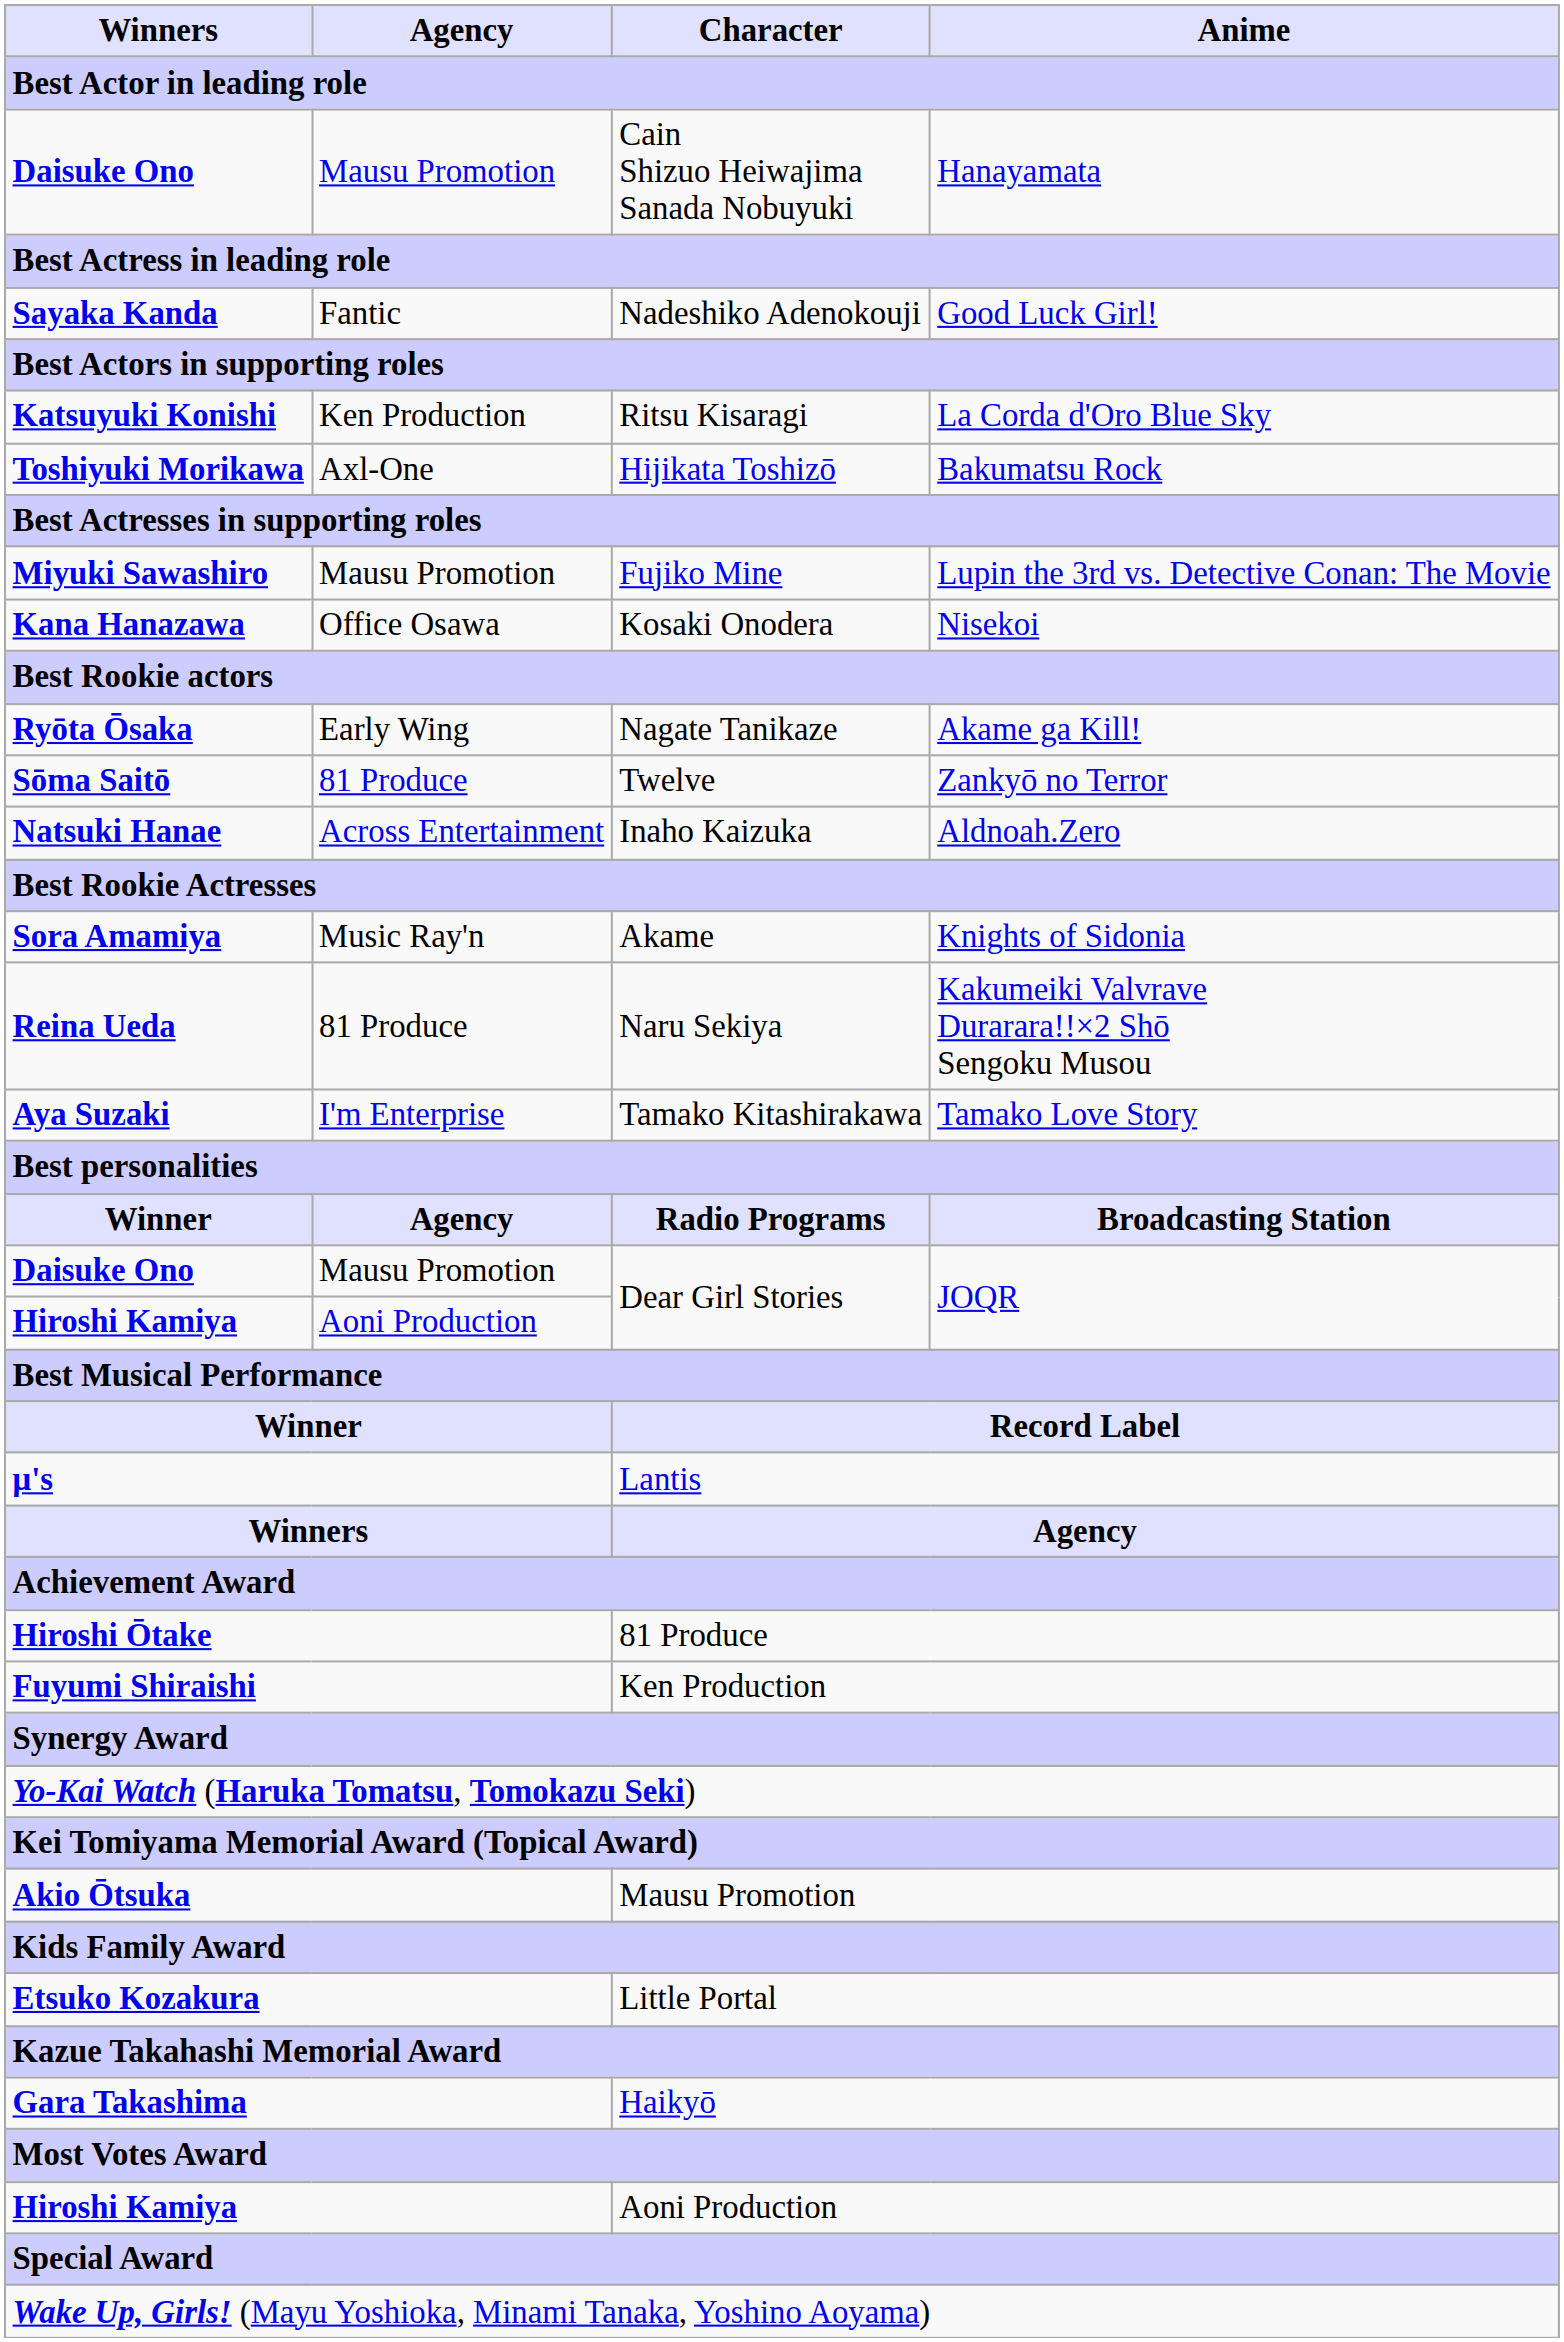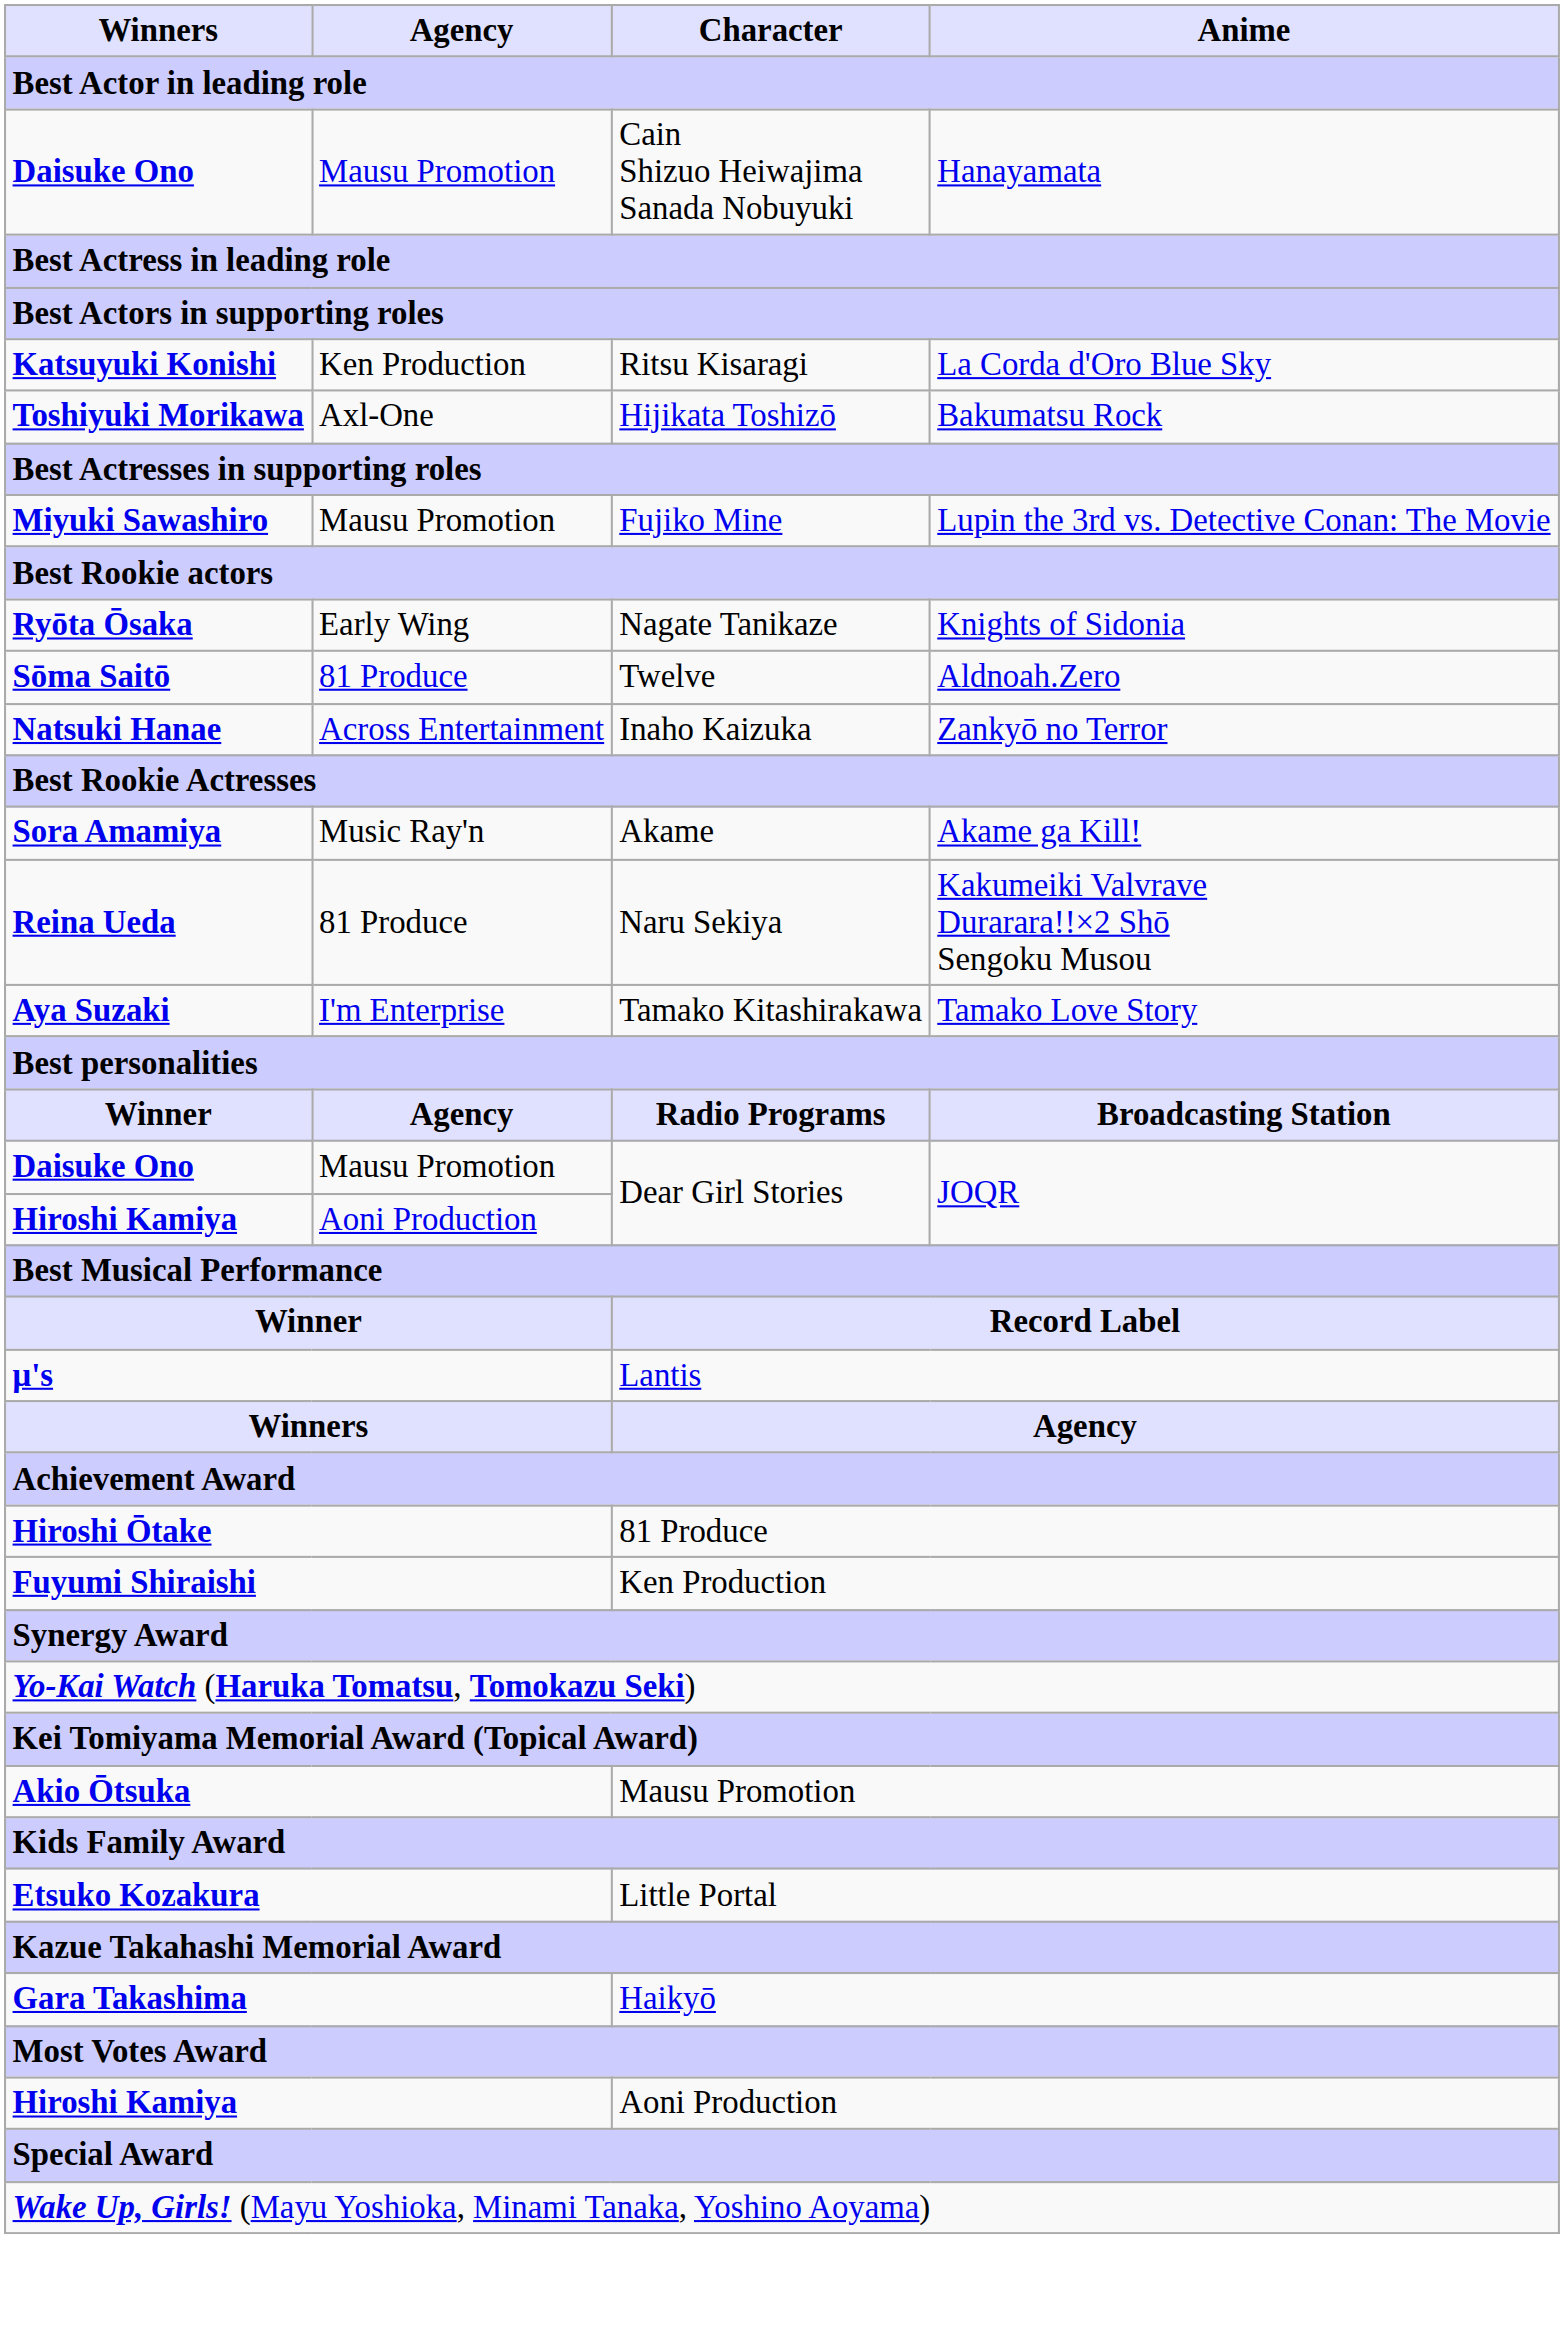 <table class="wikitable">
 <tr>
 <th style="background: #e0e0ff">Winners</th>
 <th style="background: #e0e0ff">Agency</th>
 <th style="background: #e0e0ff">Character</th>
 <th style="background: #e0e0ff">Anime</th>
 </tr>
 <tr>
 <td colspan="4" style="background: #ccccff"><strong>Best Actor in leading role</strong></td>
 </tr>
 <tr>
 <td><strong><a href='#'>Daisuke Ono</a></strong></td>
 <td><a href='#'>Mausu Promotion</a></td>
 <td>Cain<br>Shizuo Heiwajima<br>Sanada Nobuyuki</td>
 <td><a href='#'>Hanayamata</a></td>
 </tr>
 <tr>
 <td colspan="4" style="background: #ccccff"><strong>Best Actress in leading role</strong></td>
-</tr>
-<tr>
-<td><strong><a href='#'>Sayaka Kanda</a></strong></td>
-<td>Fantic</td>
-<td>Nadeshiko Adenokouji</td>
-<td><a href='#'>Good Luck Girl!</a></td>
 </tr>
 <tr>
 <td colspan="4" style="background: #ccccff"><strong>Best Actors in supporting roles</strong></td>
 </tr>
 <tr>
 <td><strong><a href='#'>Katsuyuki Konishi</a></strong></td>
 <td>Ken Production</td>
 <td>Ritsu Kisaragi</td>
 <td><a href='#'>La Corda d'Oro Blue Sky</a></td>
 </tr>
 <tr>
 <td><strong><a href='#'>Toshiyuki Morikawa</a></strong></td>
 <td>Axl-One</td>
 <td><a href='#'>Hijikata Toshizō</a></td>
 <td><a href='#'>Bakumatsu Rock</a></td>
 </tr>
 <tr>
 <td colspan="4" style="background: #ccccff"><strong>Best Actresses in supporting roles</strong></td>
 </tr>
 <tr>
 <td><strong><a href='#'>Miyuki Sawashiro</a></strong></td>
 <td>Mausu Promotion</td>
 <td><a href='#'>Fujiko Mine</a></td>
 <td><a href='#'>Lupin the 3rd vs. Detective Conan: The Movie</a></td>
 </tr>
 <tr>
-<td><strong><a href='#'>Kana Hanazawa</a></strong></td>
-<td>Office Osawa</td>
-<td>Kosaki Onodera</td>
-<td><a href='#'>Nisekoi</a></td>
-</tr>
-<tr>
 <td colspan="4" style="background: #ccccff"><strong>Best Rookie actors</strong></td>
 </tr>
 <tr>
 <td><strong><a href='#'>Ryōta Ōsaka</a></strong></td>
 <td>Early Wing</td>
 <td>Nagate Tanikaze</td>
-<td><a href='#'>Akame ga Kill!</a></td>
+<td><a href='#'>Knights of Sidonia</a></td>
 </tr>
 <tr>
 <td><strong><a href='#'>Sōma Saitō</a></strong></td>
 <td><a href='#'>81 Produce</a></td>
 <td>Twelve</td>
-<td><a href='#'>Zankyō no Terror</a></td>
+<td><a href='#'>Aldnoah.Zero</a></td>
 </tr>
 <tr>
 <td><strong><a href='#'>Natsuki Hanae</a></strong></td>
 <td><a href='#'>Across Entertainment</a></td>
 <td>Inaho Kaizuka</td>
-<td><a href='#'>Aldnoah.Zero</a></td>
+<td><a href='#'>Zankyō no Terror</a></td>
 </tr>
 <tr>
 <td colspan="4" style="background: #ccccff"><strong>Best Rookie Actresses</strong></td>
 </tr>
 <tr>
 <td><strong><a href='#'>Sora Amamiya</a></strong></td>
 <td>Music Ray'n</td>
 <td>Akame</td>
-<td><a href='#'>Knights of Sidonia</a></td>
+<td><a href='#'>Akame ga Kill!</a></td>
 </tr>
 <tr>
 <td><strong><a href='#'>Reina Ueda</a></strong></td>
 <td>81 Produce</td>
 <td>Naru Sekiya</td>
 <td><a href='#'>Kakumeiki Valvrave</a><br><a href='#'>Durarara!!×2 Shō</a><br>Sengoku Musou</td>
 </tr>
 <tr>
 <td><strong><a href='#'>Aya Suzaki</a></strong></td>
 <td><a href='#'>I'm Enterprise</a></td>
 <td>Tamako Kitashirakawa</td>
 <td><a href='#'>Tamako Love Story</a></td>
 </tr>
 <tr>
 <td colspan="4" style="background: #ccccff"><strong>Best personalities</strong></td>
 </tr>
 <tr>
 <th style="background: #e0e0ff">Winner</th>
 <th style="background: #e0e0ff">Agency</th>
 <th style="background: #e0e0ff">Radio Programs</th>
 <th style="background: #e0e0ff">Broadcasting Station</th>
 </tr>
 <tr>
 <td><strong><a href='#'>Daisuke Ono</a></strong></td>
 <td>Mausu Promotion</td>
 <td rowspan="2">Dear Girl Stories</td>
 <td rowspan="2"><a href='#'>JOQR</a></td>
 </tr>
 <tr>
 <td><strong><a href='#'>Hiroshi Kamiya</a></strong></td>
 <td><a href='#'>Aoni Production</a></td>
 </tr>
 <tr>
 <td colspan="4" style="background: #ccccff"><strong>Best Musical Performance</strong></td>
 </tr>
 <tr>
 <th colspan="2" style="background: #e0e0ff">Winner</th>
 <th colspan="2" style="background: #e0e0ff">Record Label</th>
 </tr>
 <tr>
 <td colspan="2"><strong><a href='#'>μ's</a></strong></td>
 <td colspan="2"><a href='#'>Lantis</a></td>
 </tr>
 <tr>
 <th colspan="2" style="background: #e0e0ff">Winners</th>
 <th colspan="2" style="background: #e0e0ff">Agency</th>
 </tr>
 <tr>
 <td colspan="4" style="background: #ccccff"><strong>Achievement Award</strong></td>
 </tr>
 <tr>
 <td colspan="2"><strong><a href='#'>Hiroshi Ōtake</a></strong></td>
 <td colspan="2">81 Produce</td>
 </tr>
 <tr>
 <td colspan="2"><strong><a href='#'>Fuyumi Shiraishi</a></strong></td>
 <td colspan="2">Ken Production</td>
 </tr>
 <tr>
 <td colspan="4" style="background: #ccccff"><strong>Synergy Award</strong></td>
 </tr>
 <tr>
 <td colspan="4"><strong><em><a href='#'>Yo-Kai Watch</a></em></strong> (<strong><a href='#'>Haruka Tomatsu</a></strong>, <strong><a href='#'>Tomokazu Seki</a></strong>)</td>
 </tr>
 <tr>
 <td colspan="4" style="background: #ccccff"><strong>Kei Tomiyama Memorial Award (Topical Award)</strong></td>
 </tr>
 <tr>
 <td colspan="2"><strong><a href='#'>Akio Ōtsuka</a></strong></td>
 <td colspan="2">Mausu Promotion</td>
 </tr>
 <tr>
 <td colspan="4" style="background: #ccccff"><strong>Kids Family Award</strong></td>
 </tr>
 <tr>
 <td colspan="2"><strong><a href='#'>Etsuko Kozakura</a></strong></td>
 <td colspan="2">Little Portal</td>
 </tr>
 <tr>
 <td colspan="4" style="background: #ccccff"><strong>Kazue Takahashi Memorial Award</strong></td>
 </tr>
 <tr>
 <td colspan="2"><strong><a href='#'>Gara Takashima</a></strong></td>
 <td colspan="2"><a href='#'>Haikyō</a></td>
 </tr>
 <tr>
 <td colspan="4" style="background: #ccccff"><strong>Most Votes Award</strong></td>
 </tr>
 <tr>
 <td colspan="2"><strong><a href='#'>Hiroshi Kamiya</a></strong></td>
 <td colspan="2">Aoni Production</td>
 </tr>
 <tr>
 <td colspan="4" style="background: #ccccff"><strong>Special Award</strong></td>
 </tr>
 <tr>
 <td colspan="4"><strong><em><a href='#'>Wake Up, Girls!</a></em></strong> (<a href='#'>Mayu Yoshioka</a>, <a href='#'>Minami Tanaka</a>, <a href='#'>Yoshino Aoyama</a>)</td>
 </tr>
 <tr>
 </tr>
 </table>
